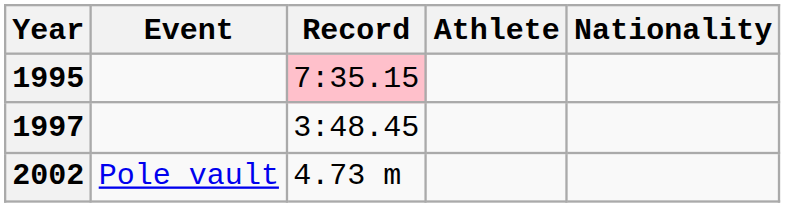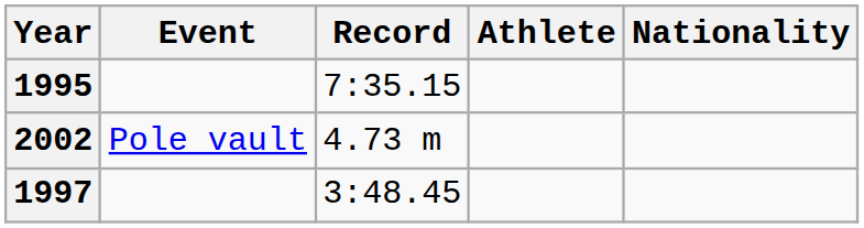 <table class="wikitable plainrowheaders sortable">
 <tr>
 <th scope="col">Year</th>
 <th scope="col">Event</th>
 <th scope="col">Record</th>
 <th scope="col">Athlete</th>
 <th scope="col">Nationality</th>
 </tr>
 <tr>
 <th scope="row"><strong>1995</strong></th>
 <td></td>
-<td style="background: pink;">7:35.15</td>
+<td>7:35.15</td>
+<td></td>
+<td></td>
+</tr>
+<tr>
+<th scope="row"><strong>2002</strong></th>
+<td><a href='#'>Pole vault</a></td>
+<td>4.73 m</td>
 <td></td>
 <td></td>
 </tr>
 <tr>
 <th scope="row"><strong>1997</strong></th>
 <td></td>
 <td>3:48.45</td>
 <td></td>
 <td></td>
 </tr>
-<tr>
-<th scope="row"><strong>2002</strong></th>
-<td><a href='#'>Pole vault</a></td>
-<td>4.73 m</td>
-<td></td>
-<td></td>
-</tr>
 </table>
